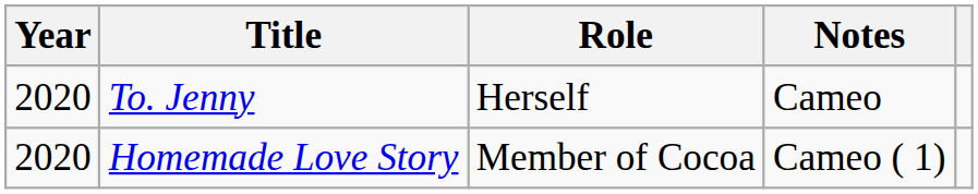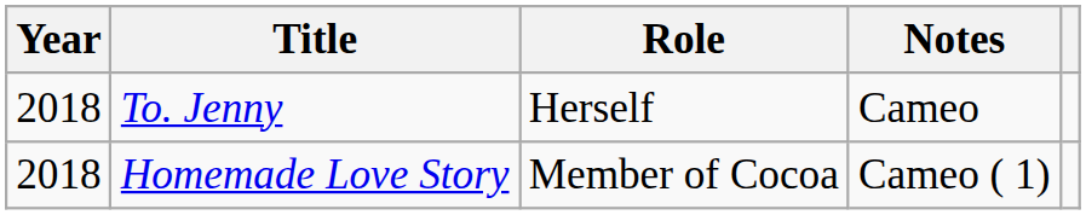 <table class="wikitable plainrowheaders">
 <tr>
 <th scope="col">Year</th>
 <th scope="col">Title</th>
 <th scope="col">Role</th>
 <th scope="col">Notes</th>
 <th scope="col" class="unsortable"></th>
 </tr>
 <tr>
-<td>2020</td>
+<td>2018</td>
 <td><em><a href='#'>To. Jenny</a></em></td>
 <td>Herself</td>
 <td>Cameo</td>
 <td align="center"></td>
 </tr>
 <tr>
-<td>2020</td>
+<td>2018</td>
 <td><em><a href='#'>Homemade Love Story</a></em></td>
 <td>Member of Cocoa</td>
 <td>Cameo ( 1)</td>
 <td align="center"></td>
 </tr>
 </table>
